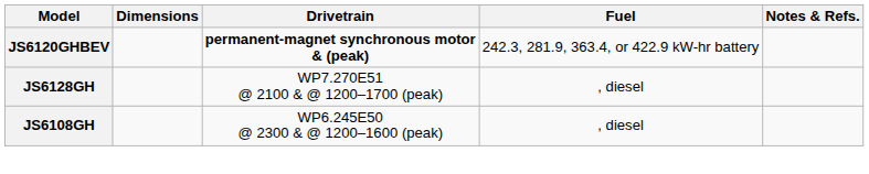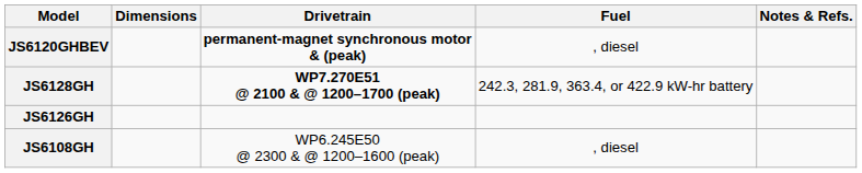 <table class="wikitable sortable" style="text-align:center;font-size:100%;">
 <tr>
 <th>Model</th>
 <th>Dimensions</th>
 <th>Drivetrain</th>
 <th>Fuel</th>
 <th>Notes & Refs.</th>
 </tr>
 <tr>
 <th>JS6120GHBEV</th>
 <td></td>
 <td><strong>permanent-magnet synchronous motor<br> &  (peak)</strong></td>
-<td>242.3, 281.9, 363.4, or 422.9 kW-hr  battery</td>
+<td>, diesel</td>
 <td></td>
 </tr>
 <tr>
 <th>JS6128GH</th>
 <td></td>
-<td>WP7.270E51<br> @ 2100 &  @ 1200–1700 (peak)</td>
-<td>, diesel</td>
+<td><strong>WP7.270E51<br> @ 2100 &  @ 1200–1700 (peak)</strong></td>
+<td>242.3, 281.9, 363.4, or 422.9 kW-hr  battery</td>
+<td></td>
+</tr>
+<tr>
+<th>JS6126GH</th>
+<td></td>
+<td></td>
+<td></td>
 <td></td>
 </tr>
 <tr>
 <th>JS6108GH</th>
 <td></td>
 <td>WP6.245E50<br> @ 2300 &  @ 1200–1600 (peak)</td>
 <td>, diesel</td>
 <td></td>
 </tr>
 </table>
